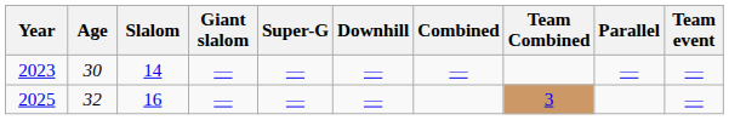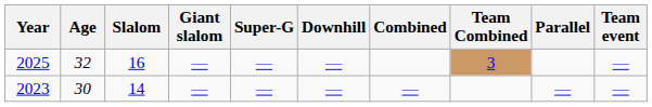 <table class=wikitable style="text-align:center">
 <tr>
 <th>  Year  </th>
 <th> Age </th>
 <th> Slalom </th>
 <th> Giant <br> slalom </th>
 <th>Super-G</th>
 <th>Downhill</th>
 <th>Combined</th>
 <th>Team<br>Combined</th>
 <th>Parallel</th>
 <th>Team<br> event </th>
 </tr>
 <tr>
+<td><a href='#'>2025</a></td>
+<td><em>32</em></td>
+<td><a href='#'>16</a></td>
+<td><a href='#'>—</a></td>
+<td><a href='#'>—</a></td>
+<td><a href='#'>—</a></td>
+<td></td>
+<td style="background:#c96;"><a href='#'>3</a></td>
+<td></td>
+<td><a href='#'>—</a></td>
+</tr>
+<tr>
 <td><a href='#'>2023</a></td>
 <td><em>30</em></td>
 <td><a href='#'>14</a></td>
 <td><a href='#'>—</a></td>
 <td><a href='#'>—</a></td>
 <td><a href='#'>—</a></td>
 <td><a href='#'>—</a></td>
 <td></td>
 <td><a href='#'>—</a></td>
 <td><a href='#'>—</a></td>
 </tr>
-<tr>
-<td><a href='#'>2025</a></td>
-<td><em>32</em></td>
-<td><a href='#'>16</a></td>
-<td><a href='#'>—</a></td>
-<td><a href='#'>—</a></td>
-<td><a href='#'>—</a></td>
-<td></td>
-<td style="background:#c96;"><a href='#'>3</a></td>
-<td></td>
-<td><a href='#'>—</a></td>
-</tr>
 </table>
